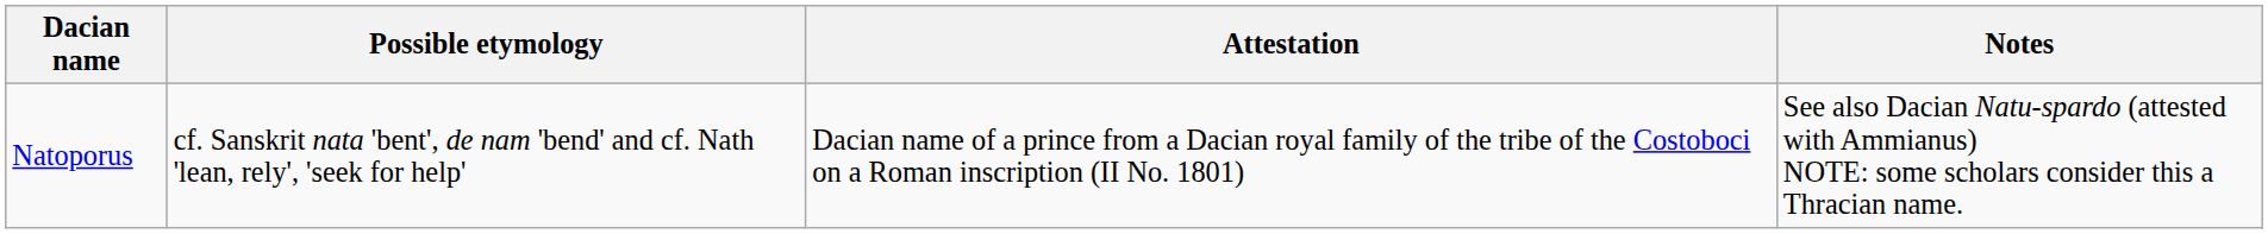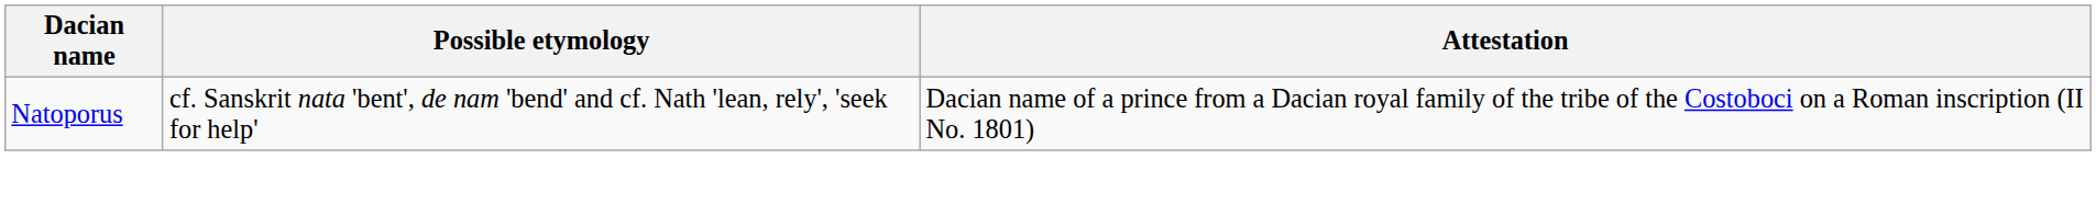 <table class="wikitable">
 <tr>
 <th>Dacian name</th>
 <th>Possible etymology</th>
 <th>Attestation</th>
-<th>Notes</th>
 </tr>
 <tr>
 <td><a href='#'>Natoporus</a></td>
 <td>cf. Sanskrit <em>nata</em> 'bent', <em>de nam</em> 'bend' and cf. Nath 'lean, rely', 'seek for help'</td>
 <td>Dacian name of a prince from a Dacian royal family of the tribe of the <a href='#'>Costoboci</a> on a Roman inscription (II No. 1801) </td>
-<td>See also Dacian <em>Natu-spardo</em> (attested with Ammianus)<br>NOTE: some scholars consider this a Thracian name.</td>
 </tr>
 </table>
